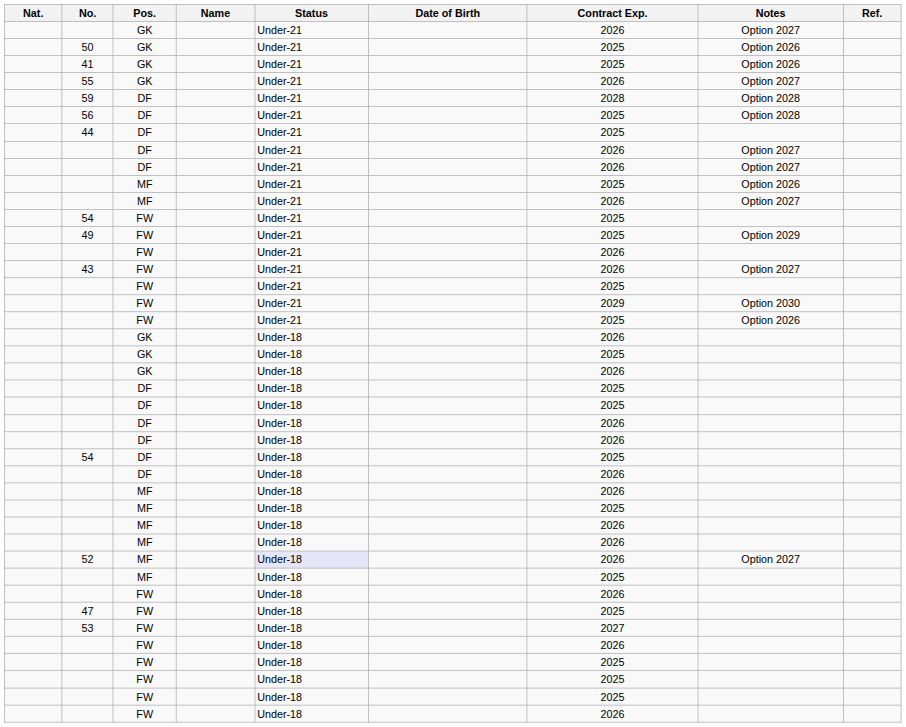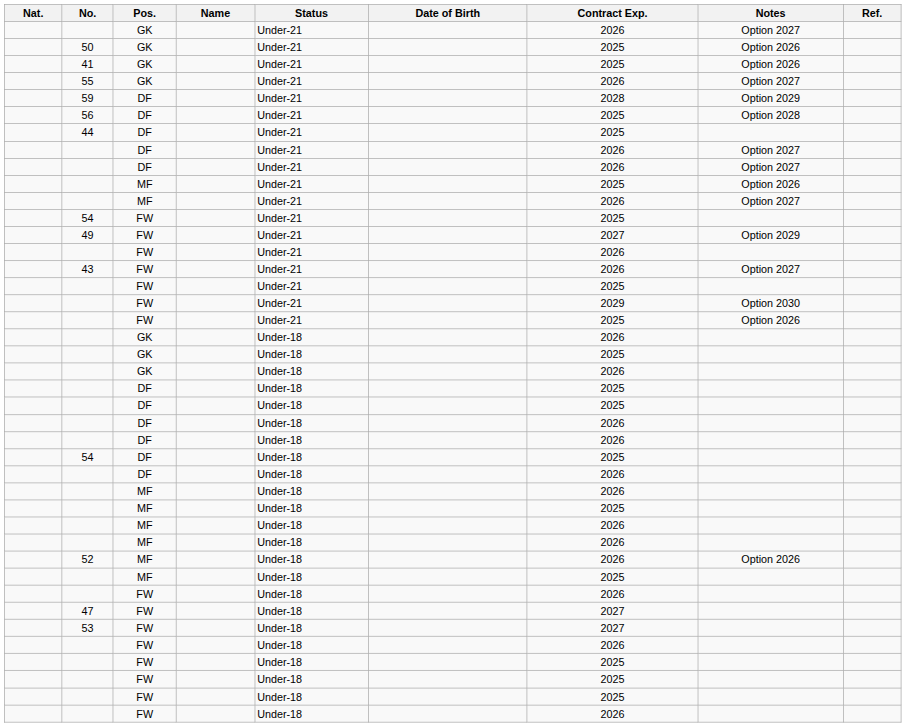 <table class="wikitable sortable plainrowheaders" style="font-size:95%; width:100%;">
 <tr>
 <th scope=col>Nat.</th>
 <th scope=col>No.</th>
 <th scope=col>Pos.</th>
 <th scope=col>Name</th>
 <th scope=col>Status</th>
 <th scope=col>Date of Birth</th>
 <th scope=col>Contract Exp.</th>
 <th scope=col>Notes</th>
 <th scope=col class="unsortable">Ref.</th>
 </tr>
 <tr>
 <td align=center></td>
 <td align=center></td>
 <td align=center>GK</td>
 <td></td>
 <td>Under-21</td>
 <td></td>
 <td align=center>2026</td>
 <td align=center>Option 2027</td>
 <td align=center></td>
 </tr>
 <tr>
 <td align=center></td>
 <td align=center>50</td>
 <td align=center>GK</td>
 <td></td>
 <td>Under-21</td>
 <td></td>
 <td align=center>2025</td>
 <td align=center>Option 2026</td>
 <td align=center></td>
 </tr>
 <tr>
 <td align=center></td>
 <td align=center>41</td>
 <td align=center>GK</td>
 <td></td>
 <td>Under-21</td>
 <td></td>
 <td align=center>2025</td>
 <td align=center>Option 2026</td>
 <td align=center></td>
 </tr>
 <tr>
 <td align=center></td>
 <td align=center>55</td>
 <td align=center>GK</td>
 <td></td>
 <td>Under-21</td>
 <td></td>
 <td align=center>2026</td>
 <td align=center>Option 2027</td>
 <td align=center></td>
 </tr>
 <tr>
 <td align=center></td>
 <td align=center>59</td>
 <td align=center>DF</td>
 <td></td>
 <td>Under-21</td>
 <td></td>
 <td align=center>2028</td>
-<td align=center>Option 2028</td>
+<td align=center>Option 2029</td>
 <td align=center></td>
 </tr>
 <tr>
 <td align=center></td>
 <td align=center>56</td>
 <td align=center>DF</td>
 <td></td>
 <td>Under-21</td>
 <td></td>
 <td align=center>2025</td>
 <td align=center>Option 2028</td>
 <td align=center></td>
 </tr>
 <tr>
 <td align=center></td>
 <td align=center>44</td>
 <td align=center>DF</td>
 <td></td>
 <td>Under-21</td>
 <td></td>
 <td align=center>2025</td>
 <td align=center></td>
 <td align=center></td>
 </tr>
 <tr>
 <td align=center></td>
 <td align=center></td>
 <td align=center>DF</td>
 <td></td>
 <td>Under-21</td>
 <td></td>
 <td align=center>2026</td>
 <td align=center>Option 2027</td>
 <td align=center></td>
 </tr>
 <tr>
 <td align=center></td>
 <td align=center></td>
 <td align=center>DF</td>
 <td></td>
 <td>Under-21</td>
 <td></td>
 <td align=center>2026</td>
 <td align=center>Option 2027</td>
 <td align=center></td>
 </tr>
 <tr>
 <td align=center></td>
 <td align=center></td>
 <td align=center>MF</td>
 <td></td>
 <td>Under-21</td>
 <td></td>
 <td align=center>2025</td>
 <td align=center>Option 2026</td>
 <td align=center></td>
 </tr>
 <tr>
 <td align=center></td>
 <td align=center></td>
 <td align=center>MF</td>
 <td></td>
 <td>Under-21</td>
 <td></td>
 <td align=center>2026</td>
 <td align=center>Option 2027</td>
 <td align=center></td>
 </tr>
 <tr>
 <td align=center></td>
 <td align=center>54</td>
 <td align=center>FW</td>
 <td></td>
 <td>Under-21</td>
 <td></td>
 <td align=center>2025</td>
 <td align=center></td>
 <td align=center></td>
 </tr>
 <tr>
 <td align=center></td>
 <td align=center>49</td>
 <td align=center>FW</td>
 <td></td>
 <td>Under-21</td>
 <td></td>
-<td align=center>2025</td>
+<td align=center>2027</td>
 <td align=center>Option 2029</td>
 <td align=center></td>
 </tr>
 <tr>
 <td align=center></td>
 <td align=center></td>
 <td align=center>FW</td>
 <td></td>
 <td>Under-21</td>
 <td></td>
 <td align=center>2026</td>
 <td align=center></td>
 <td align=center></td>
 </tr>
 <tr>
 <td align=center></td>
 <td align=center>43</td>
 <td align=center>FW</td>
 <td></td>
 <td>Under-21</td>
 <td></td>
 <td align=center>2026</td>
 <td align=center>Option 2027</td>
 <td align=center></td>
 </tr>
 <tr>
 <td align=center></td>
 <td align=center></td>
 <td align=center>FW</td>
 <td></td>
 <td>Under-21</td>
 <td></td>
 <td align=center>2025</td>
 <td align=center></td>
 <td align=center></td>
 </tr>
 <tr>
 <td align=center></td>
 <td align=center></td>
 <td align=center>FW</td>
 <td></td>
 <td>Under-21</td>
 <td></td>
 <td align=center>2029</td>
 <td align=center>Option 2030</td>
 <td align=center></td>
 </tr>
 <tr>
 <td align=center></td>
 <td align=center></td>
 <td align=center>FW</td>
 <td></td>
 <td>Under-21</td>
 <td></td>
 <td align=center>2025</td>
 <td align=center>Option 2026</td>
 <td align=center></td>
 </tr>
 <tr>
 <td align=center></td>
 <td align=center></td>
 <td align=center>GK</td>
 <td></td>
 <td>Under-18</td>
 <td></td>
 <td align=center>2026</td>
 <td align=center></td>
 <td align=center></td>
 </tr>
 <tr>
 <td align=center></td>
 <td align=center></td>
 <td align=center>GK</td>
 <td></td>
 <td>Under-18</td>
 <td></td>
 <td align=center>2025</td>
 <td align=center></td>
 <td align=center></td>
 </tr>
 <tr>
 <td align=center></td>
 <td align=center></td>
 <td align=center>GK</td>
 <td></td>
 <td>Under-18</td>
 <td></td>
 <td align=center>2026</td>
 <td align=center></td>
 <td align=center></td>
 </tr>
 <tr>
 <td align=center></td>
 <td align=center></td>
 <td align=center>DF</td>
 <td></td>
 <td>Under-18</td>
 <td></td>
 <td align=center>2025</td>
 <td align=center></td>
 <td align=center></td>
 </tr>
 <tr>
 <td align=center></td>
 <td align=center></td>
 <td align=center>DF</td>
 <td></td>
 <td>Under-18</td>
 <td></td>
 <td align=center>2025</td>
 <td align=center></td>
 <td align=center></td>
 </tr>
 <tr>
 <td align=center></td>
 <td align=center></td>
 <td align=center>DF</td>
 <td></td>
 <td>Under-18</td>
 <td></td>
 <td align=center>2026</td>
 <td align=center></td>
 <td align=center></td>
 </tr>
 <tr>
 <td align=center></td>
 <td align=center></td>
 <td align=center>DF</td>
 <td></td>
 <td>Under-18</td>
 <td></td>
 <td align=center>2026</td>
 <td align=center></td>
 <td align=center></td>
 </tr>
 <tr>
 <td align=center></td>
 <td align=center>54</td>
 <td align=center>DF</td>
 <td></td>
 <td>Under-18</td>
 <td></td>
 <td align=center>2025</td>
 <td align=center></td>
 <td align=center></td>
 </tr>
 <tr>
 <td align=center></td>
 <td align=center></td>
 <td align=center>DF</td>
 <td></td>
 <td>Under-18</td>
 <td></td>
 <td align=center>2026</td>
 <td align=center></td>
 <td align=center></td>
 </tr>
 <tr>
 <td align=center></td>
 <td align=center></td>
 <td align=center>MF</td>
 <td></td>
 <td>Under-18</td>
 <td></td>
 <td align=center>2026</td>
 <td align=center></td>
 <td align=center></td>
 </tr>
 <tr>
 <td align=center></td>
 <td align=center></td>
 <td align=center>MF</td>
 <td></td>
 <td>Under-18</td>
 <td></td>
 <td align=center>2025</td>
 <td align=center></td>
 <td align=center></td>
 </tr>
 <tr>
 <td align=center></td>
 <td align=center></td>
 <td align=center>MF</td>
 <td></td>
 <td>Under-18</td>
 <td></td>
 <td align=center>2026</td>
 <td align=center></td>
 <td align=center></td>
 </tr>
 <tr>
 <td align=center></td>
 <td align=center></td>
 <td align=center>MF</td>
 <td></td>
 <td>Under-18</td>
 <td></td>
 <td align=center>2026</td>
 <td align=center></td>
 <td align=center></td>
 </tr>
 <tr>
 <td align=center></td>
 <td align=center>52</td>
 <td align=center>MF</td>
 <td></td>
-<td style="background: lavender;">Under-18</td>
+<td>Under-18</td>
 <td></td>
 <td align=center>2026</td>
-<td align=center>Option 2027</td>
+<td align=center>Option 2026</td>
 <td align=center></td>
 </tr>
 <tr>
 <td align=center></td>
 <td align=center></td>
 <td align=center>MF</td>
 <td></td>
 <td>Under-18</td>
 <td></td>
 <td align=center>2025</td>
 <td align=center></td>
 <td align=center></td>
 </tr>
 <tr>
 <td align=center></td>
 <td align=center></td>
 <td align=center>FW</td>
 <td></td>
 <td>Under-18</td>
 <td></td>
 <td align=center>2026</td>
 <td align=center></td>
 <td align=center></td>
 </tr>
 <tr>
 <td align=center></td>
 <td align=center>47</td>
 <td align=center>FW</td>
 <td></td>
 <td>Under-18</td>
 <td></td>
-<td align=center>2025</td>
+<td align=center>2027</td>
 <td align=center></td>
 <td align=center></td>
 </tr>
 <tr>
 <td align=center></td>
 <td align=center>53</td>
 <td align=center>FW</td>
 <td></td>
 <td>Under-18</td>
 <td></td>
 <td align=center>2027</td>
 <td align=center></td>
 <td align=center></td>
 </tr>
 <tr>
 <td align=center></td>
 <td align=center></td>
 <td align=center>FW</td>
 <td></td>
 <td>Under-18</td>
 <td></td>
 <td align=center>2026</td>
 <td align=center></td>
 <td align=center></td>
 </tr>
 <tr>
 <td align=center></td>
 <td align=center></td>
 <td align=center>FW</td>
 <td></td>
 <td>Under-18</td>
 <td></td>
 <td align=center>2025</td>
 <td align=center></td>
 <td align=center></td>
 </tr>
 <tr>
 <td align=center></td>
 <td align=center></td>
 <td align=center>FW</td>
 <td></td>
 <td>Under-18</td>
 <td></td>
 <td align=center>2025</td>
 <td align=center></td>
 <td align=center></td>
 </tr>
 <tr>
 <td align=center></td>
 <td align=center></td>
 <td align=center>FW</td>
 <td></td>
 <td>Under-18</td>
 <td></td>
 <td align=center>2025</td>
 <td align=center></td>
 <td align=center></td>
 </tr>
 <tr>
 <td align=center></td>
 <td align=center></td>
 <td align=center>FW</td>
 <td></td>
 <td>Under-18</td>
 <td></td>
 <td align=center>2026</td>
 <td align=center></td>
 <td align=center></td>
 </tr>
 </table>
